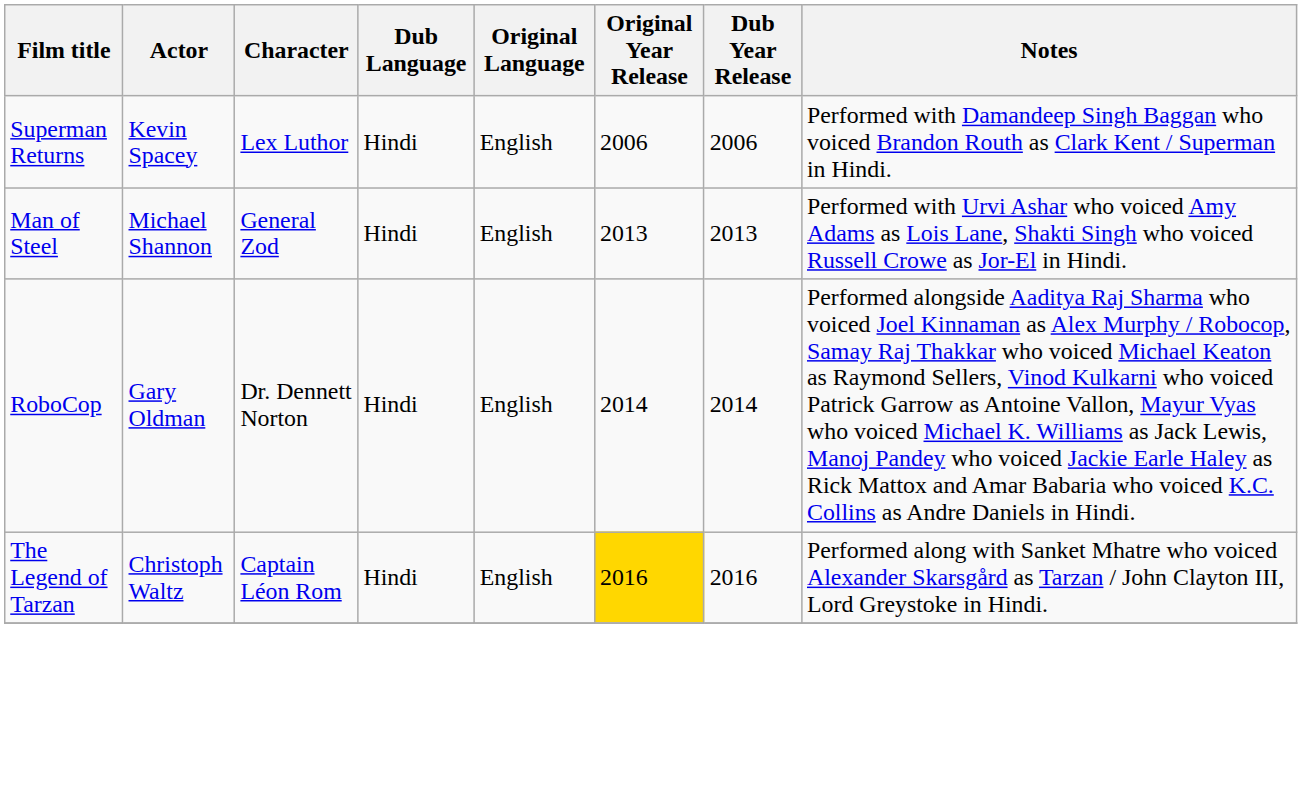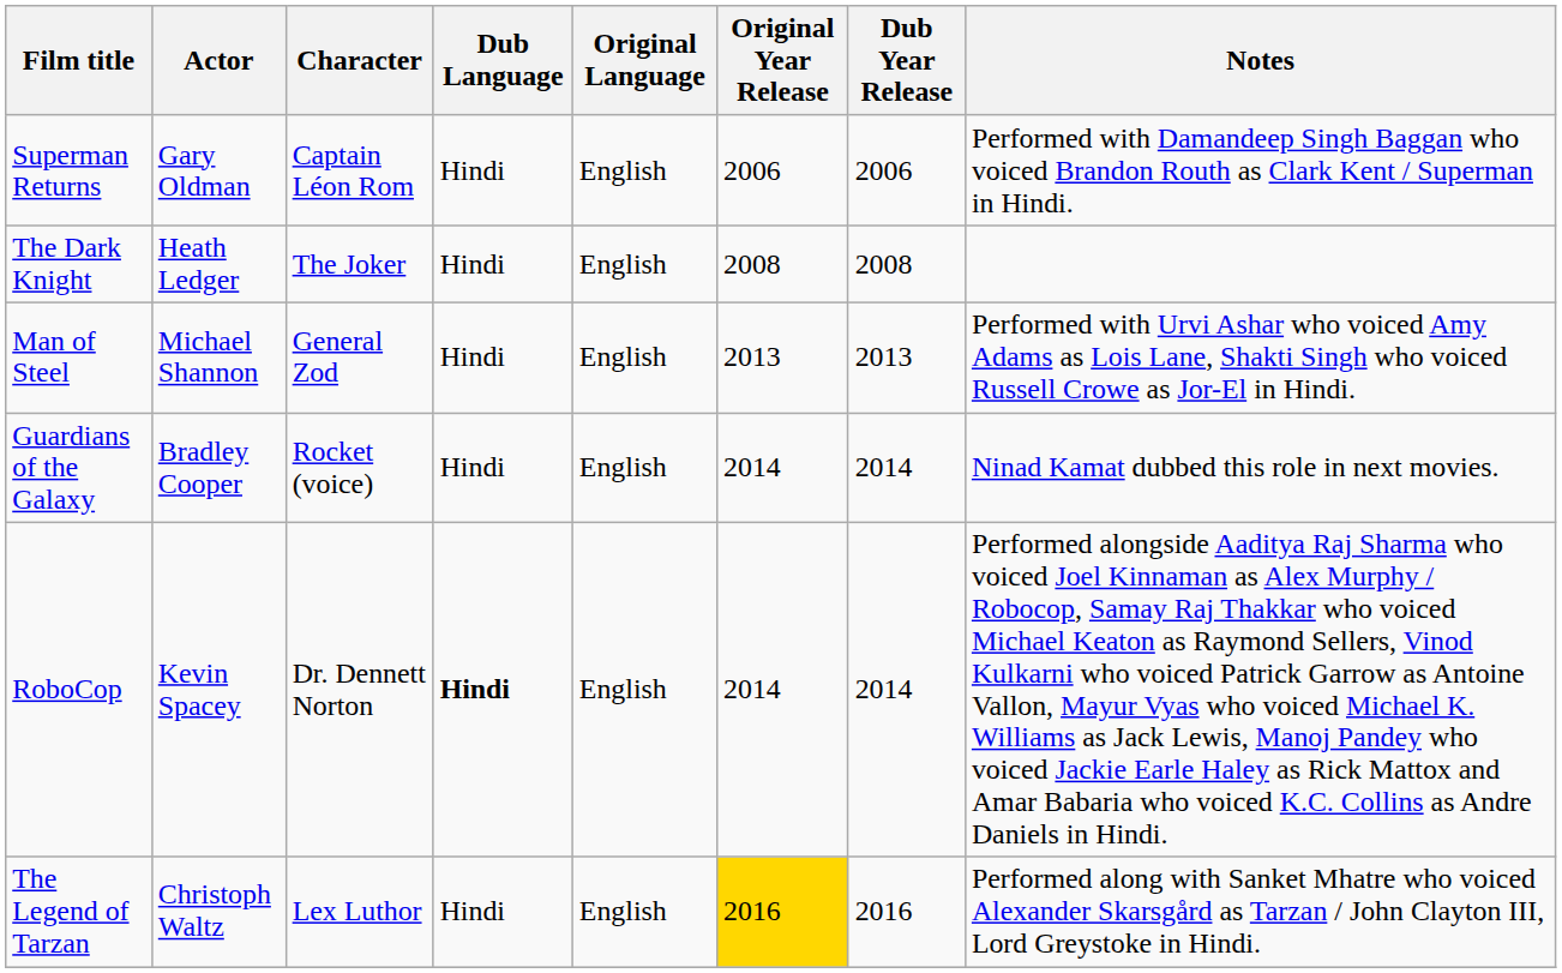 <table class="wikitable">
 <tr>
 <th>Film title</th>
 <th>Actor</th>
 <th>Character</th>
 <th>Dub Language</th>
 <th>Original Language</th>
 <th>Original Year Release</th>
 <th>Dub Year Release</th>
 <th>Notes</th>
 </tr>
 <tr>
 <td><a href='#'>Superman Returns</a></td>
-<td><a href='#'>Kevin Spacey</a></td>
-<td><a href='#'>Lex Luthor</a></td>
+<td><a href='#'>Gary Oldman</a></td>
+<td><a href='#'>Captain Léon Rom</a></td>
 <td>Hindi</td>
 <td>English</td>
 <td>2006</td>
 <td>2006</td>
 <td>Performed with <a href='#'>Damandeep Singh Baggan</a> who voiced <a href='#'>Brandon Routh</a> as <a href='#'>Clark Kent / Superman</a> in Hindi.</td>
+</tr>
+<tr>
+<td><a href='#'>The Dark Knight</a></td>
+<td><a href='#'>Heath Ledger</a></td>
+<td><a href='#'>The Joker</a></td>
+<td>Hindi</td>
+<td>English</td>
+<td>2008</td>
+<td>2008</td>
+<td></td>
 </tr>
 <tr>
 <td><a href='#'>Man of Steel</a></td>
 <td><a href='#'>Michael Shannon</a></td>
 <td><a href='#'>General Zod</a></td>
 <td>Hindi</td>
 <td>English</td>
 <td>2013</td>
 <td>2013</td>
 <td>Performed with <a href='#'>Urvi Ashar</a> who voiced <a href='#'>Amy Adams</a> as <a href='#'>Lois Lane</a>, <a href='#'>Shakti Singh</a> who voiced <a href='#'>Russell Crowe</a> as <a href='#'>Jor-El</a> in Hindi.</td>
 </tr>
 <tr>
+<td><a href='#'>Guardians of the Galaxy</a></td>
+<td><a href='#'>Bradley Cooper</a></td>
+<td><a href='#'>Rocket</a> <br> (voice)</td>
+<td>Hindi</td>
+<td>English</td>
+<td>2014</td>
+<td>2014</td>
+<td><a href='#'>Ninad Kamat</a> dubbed this role in next movies.</td>
+</tr>
+<tr>
 <td><a href='#'>RoboCop</a></td>
-<td><a href='#'>Gary Oldman</a></td>
+<td><a href='#'>Kevin Spacey</a></td>
 <td>Dr. Dennett Norton</td>
-<td>Hindi</td>
+<td><strong>Hindi</strong></td>
 <td>English</td>
 <td>2014</td>
 <td>2014</td>
 <td>Performed alongside <a href='#'>Aaditya Raj Sharma</a> who voiced <a href='#'>Joel Kinnaman</a> as <a href='#'>Alex Murphy / Robocop</a>, <a href='#'>Samay Raj Thakkar</a> who voiced <a href='#'>Michael Keaton</a> as Raymond Sellers, <a href='#'>Vinod Kulkarni</a> who voiced Patrick Garrow as Antoine Vallon, <a href='#'>Mayur Vyas</a> who voiced <a href='#'>Michael K. Williams</a> as Jack Lewis, <a href='#'>Manoj Pandey</a> who voiced <a href='#'>Jackie Earle Haley</a> as Rick Mattox and Amar Babaria who voiced <a href='#'>K.C. Collins</a> as Andre Daniels in Hindi.</td>
 </tr>
 <tr>
 <td><a href='#'>The Legend of Tarzan</a></td>
 <td><a href='#'>Christoph Waltz</a></td>
-<td><a href='#'>Captain Léon Rom</a></td>
+<td><a href='#'>Lex Luthor</a></td>
 <td>Hindi</td>
 <td>English</td>
 <td style="background: gold;">2016</td>
 <td>2016</td>
 <td>Performed along with Sanket Mhatre who voiced <a href='#'>Alexander Skarsgård</a> as <a href='#'>Tarzan</a> / John Clayton III, Lord Greystoke in Hindi.</td>
 </tr>
 <tr>
 </tr>
 </table>
